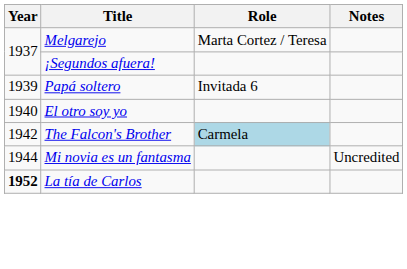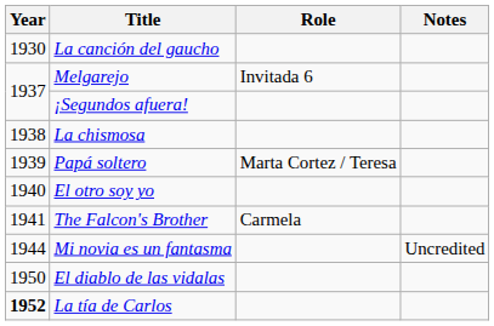 <table class="wikitable">
 <tr>
 <th>Year</th>
 <th>Title</th>
 <th>Role</th>
 <th>Notes</th>
 </tr>
 <tr>
+<td>1930</td>
+<td><em><a href='#'>La canción del gaucho</a></em></td>
+<td></td>
+<td></td>
+</tr>
+<tr>
 <td rowspan=2>1937</td>
 <td><em><a href='#'>Melgarejo</a></em></td>
-<td>Marta Cortez / Teresa</td>
+<td>Invitada 6</td>
 <td></td>
 </tr>
 <tr>
 <td><em><a href='#'>¡Segundos afuera!</a></em></td>
 <td></td>
 <td></td>
 </tr>
 <tr>
+<td>1938</td>
+<td><em><a href='#'>La chismosa</a></em></td>
+<td></td>
+<td></td>
+</tr>
+<tr>
 <td>1939</td>
 <td><em><a href='#'>Papá soltero</a></em></td>
-<td>Invitada 6</td>
+<td>Marta Cortez / Teresa</td>
 <td></td>
 </tr>
 <tr>
 <td>1940</td>
 <td><em><a href='#'>El otro soy yo</a></em></td>
 <td></td>
 <td></td>
 </tr>
 <tr>
-<td>1942</td>
+<td>1941</td>
 <td><em><a href='#'>The Falcon's Brother</a></em></td>
-<td style="background: lightblue;">Carmela</td>
+<td>Carmela</td>
 <td></td>
 </tr>
 <tr>
 <td>1944</td>
 <td><em><a href='#'>Mi novia es un fantasma</a></em></td>
 <td></td>
 <td>Uncredited</td>
 </tr>
 <tr>
+<td>1950</td>
+<td><em><a href='#'>El diablo de las vidalas</a></em></td>
+<td></td>
+<td></td>
+</tr>
+<tr>
 <td><strong>1952</strong></td>
 <td><em><a href='#'>La tía de Carlos</a></em></td>
 <td></td>
 <td></td>
 </tr>
 </table>
